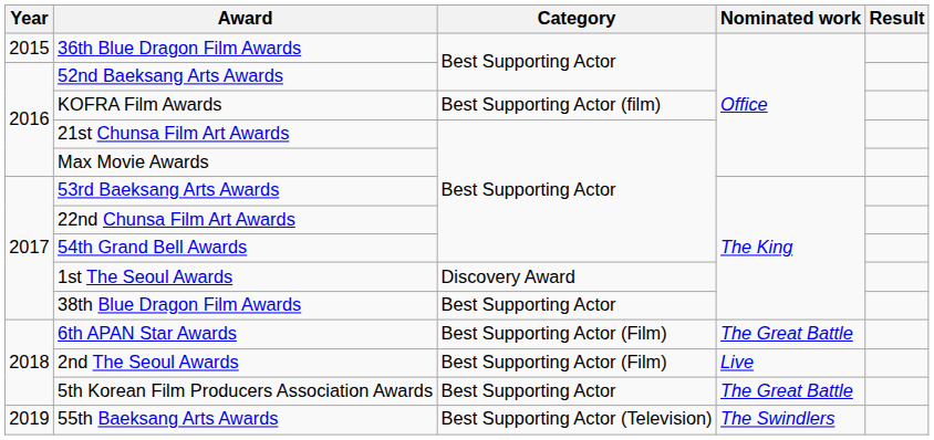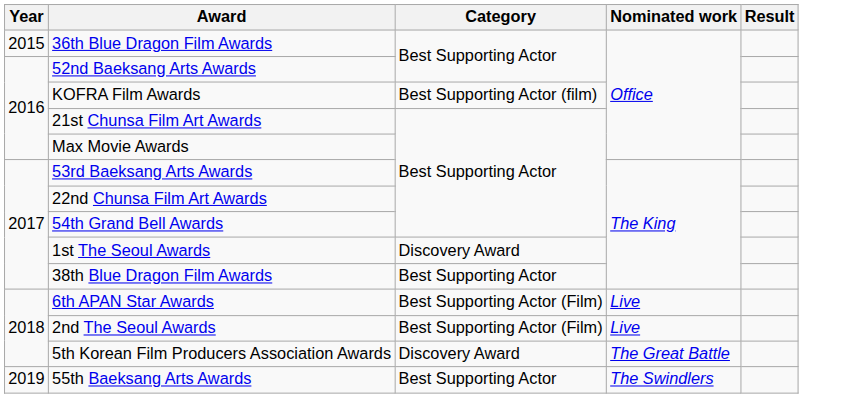 <table class="wikitable sortable">
 <tr>
 <th>Year</th>
 <th>Award</th>
 <th>Category</th>
 <th>Nominated work</th>
 <th>Result</th>
 </tr>
 <tr>
 <td>2015</td>
 <td><a href='#'>36th Blue Dragon Film Awards</a></td>
 <td rowspan=2>Best Supporting Actor</td>
 <td rowspan=5><em><a href='#'>Office</a></em></td>
 <td></td>
 </tr>
 <tr>
 <td rowspan=4>2016</td>
 <td><a href='#'>52nd Baeksang Arts Awards</a></td>
 <td></td>
 </tr>
 <tr>
 <td>KOFRA Film Awards</td>
 <td>Best Supporting Actor (film)</td>
 <td></td>
 </tr>
 <tr>
 <td>21st <a href='#'>Chunsa Film Art Awards</a></td>
 <td rowspan=5>Best Supporting Actor</td>
 <td></td>
 </tr>
 <tr>
 <td>Max Movie Awards</td>
 <td></td>
 </tr>
 <tr>
 <td rowspan=5>2017</td>
 <td><a href='#'>53rd Baeksang Arts Awards</a></td>
 <td rowspan=5><em><a href='#'>The King</a></em></td>
 <td></td>
 </tr>
 <tr>
 <td>22nd <a href='#'>Chunsa Film Art Awards</a></td>
 <td></td>
 </tr>
 <tr>
 <td><a href='#'>54th Grand Bell Awards</a></td>
 <td></td>
 </tr>
 <tr>
 <td>1st <a href='#'>The Seoul Awards</a></td>
 <td>Discovery Award</td>
 <td></td>
 </tr>
 <tr>
 <td>38th <a href='#'>Blue Dragon Film Awards</a></td>
 <td>Best Supporting Actor</td>
 <td></td>
 </tr>
 <tr>
 <td rowspan=3>2018</td>
 <td><a href='#'>6th APAN Star Awards</a></td>
 <td>Best Supporting Actor (Film)</td>
-<td><em><a href='#'>The Great Battle</a></em></td>
+<td><em><a href='#'>Live</a></em></td>
 <td></td>
 </tr>
 <tr>
 <td>2nd <a href='#'>The Seoul Awards</a></td>
 <td>Best Supporting Actor (Film)</td>
 <td><em><a href='#'>Live</a></em></td>
 <td></td>
 </tr>
 <tr>
 <td>5th Korean Film Producers Association Awards</td>
-<td>Best Supporting Actor</td>
+<td>Discovery Award</td>
 <td><em><a href='#'>The Great Battle</a></em></td>
 <td></td>
 </tr>
 <tr>
 <td>2019</td>
 <td>55th <a href='#'>Baeksang Arts Awards</a></td>
-<td>Best Supporting Actor (Television)</td>
+<td>Best Supporting Actor</td>
 <td><em><a href='#'>The Swindlers</a></em></td>
 <td></td>
 </tr>
 </table>
